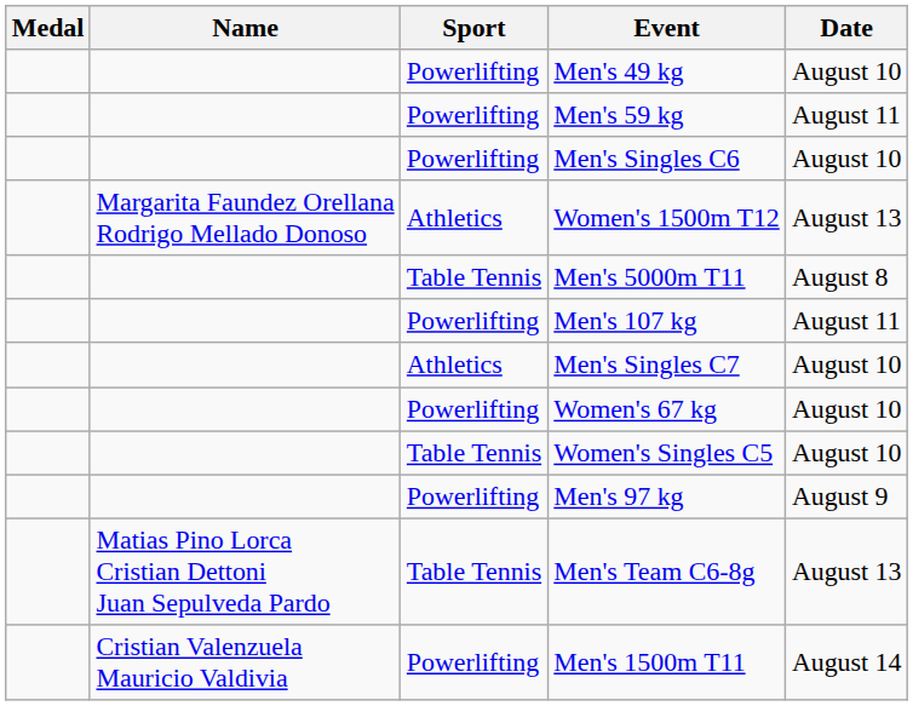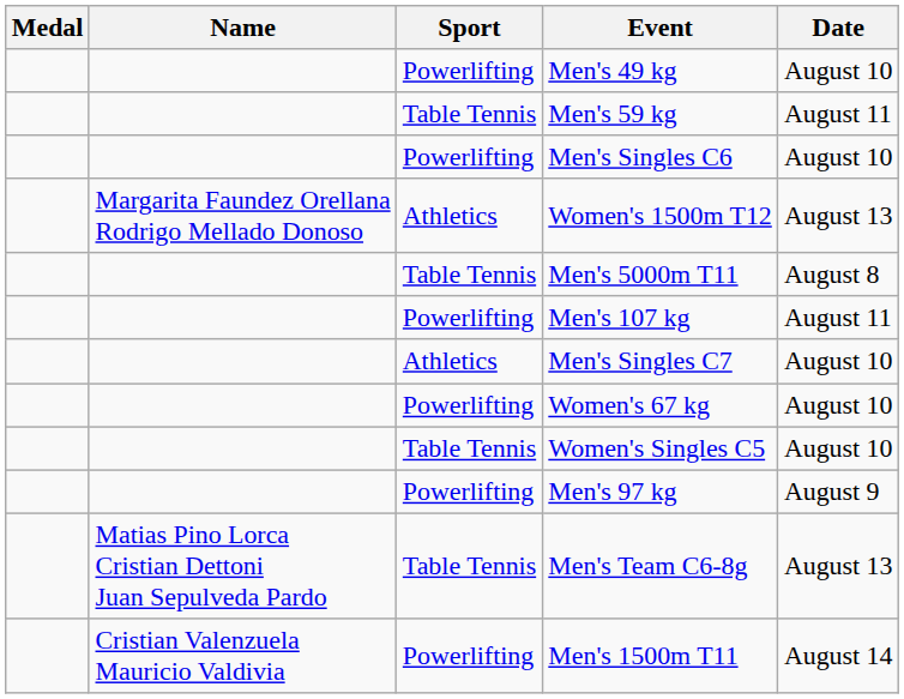 <table class="wikitable sortable" border="1" style="font-size:95%">
 <tr>
 <th>Medal</th>
 <th>Name</th>
 <th>Sport</th>
 <th>Event</th>
 <th>Date</th>
 </tr>
 <tr>
 <td></td>
 <td></td>
 <td><a href='#'>Powerlifting</a></td>
 <td><a href='#'>Men's 49 kg</a></td>
 <td>August 10</td>
 </tr>
 <tr>
 <td></td>
 <td></td>
-<td><a href='#'>Powerlifting</a></td>
+<td><a href='#'>Table Tennis</a></td>
 <td><a href='#'>Men's 59 kg</a></td>
 <td>August 11</td>
 </tr>
 <tr>
 <td></td>
 <td></td>
 <td><a href='#'>Powerlifting</a></td>
 <td><a href='#'>Men's Singles C6</a></td>
 <td>August 10</td>
 </tr>
 <tr>
 <td></td>
 <td><a href='#'>Margarita Faundez Orellana</a><br><a href='#'>Rodrigo Mellado Donoso</a></td>
 <td><a href='#'>Athletics</a></td>
 <td><a href='#'>Women's 1500m T12</a></td>
 <td>August 13</td>
 </tr>
 <tr>
 <td></td>
 <td></td>
 <td><a href='#'>Table Tennis</a></td>
 <td><a href='#'>Men's 5000m T11</a></td>
 <td>August 8</td>
 </tr>
 <tr>
 <td></td>
 <td></td>
 <td><a href='#'>Powerlifting</a></td>
 <td><a href='#'>Men's 107 kg</a></td>
 <td>August 11</td>
 </tr>
 <tr>
 <td></td>
 <td></td>
 <td><a href='#'>Athletics</a></td>
 <td><a href='#'>Men's Singles C7</a></td>
 <td>August 10</td>
 </tr>
 <tr>
 <td></td>
 <td></td>
 <td><a href='#'>Powerlifting</a></td>
 <td><a href='#'>Women's 67 kg</a></td>
 <td>August 10</td>
 </tr>
 <tr>
 <td></td>
 <td></td>
 <td><a href='#'>Table Tennis</a></td>
 <td><a href='#'>Women's Singles C5</a></td>
 <td>August 10</td>
 </tr>
 <tr>
 <td></td>
 <td></td>
 <td><a href='#'>Powerlifting</a></td>
 <td><a href='#'>Men's 97 kg</a></td>
 <td>August 9</td>
 </tr>
 <tr>
 <td></td>
 <td><a href='#'>Matias Pino Lorca</a><br><a href='#'>Cristian Dettoni</a><br><a href='#'>Juan Sepulveda Pardo</a></td>
 <td><a href='#'>Table Tennis</a></td>
 <td><a href='#'>Men's Team C6-8g</a></td>
 <td>August 13</td>
 </tr>
 <tr>
 <td></td>
 <td><a href='#'>Cristian Valenzuela</a><br><a href='#'>Mauricio Valdivia</a></td>
 <td><a href='#'>Powerlifting</a></td>
 <td><a href='#'>Men's 1500m T11</a></td>
 <td>August 14</td>
 </tr>
 </table>
